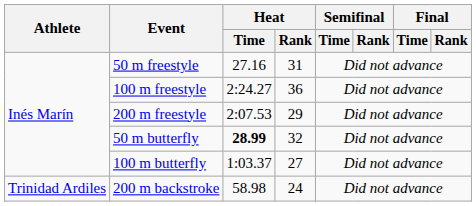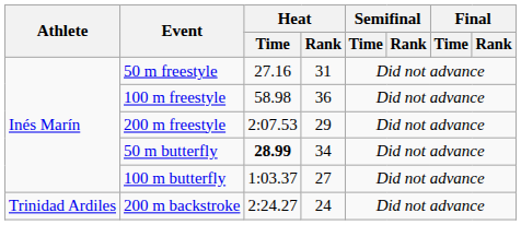 <table class=wikitable style="font-size:90%">
 <tr>
 <th rowspan=2>Athlete</th>
 <th rowspan=2>Event</th>
 <th colspan=2>Heat</th>
 <th colspan=2>Semifinal</th>
 <th colspan=2>Final</th>
 </tr>
 <tr style="font-size:95%">
 <th>Time</th>
 <th>Rank</th>
 <th>Time</th>
 <th>Rank</th>
 <th>Time</th>
 <th>Rank</th>
 </tr>
 <tr align=center>
 <td rowspan=5 align=left><a href='#'>Inés Marín</a></td>
 <td align=left><a href='#'>50 m freestyle</a></td>
 <td>27.16</td>
 <td>31</td>
 <td Colspan=4><em>Did not advance</em></td>
 </tr>
 <tr align=center>
 <td align=left><a href='#'>100 m freestyle</a></td>
-<td>2:24.27</td>
+<td>58.98</td>
 <td>36</td>
 <td Colspan=4><em>Did not advance</em></td>
 </tr>
 <tr align=center>
 <td align=left><a href='#'>200 m freestyle</a></td>
 <td>2:07.53</td>
 <td>29</td>
 <td Colspan=4><em>Did not advance</em></td>
 </tr>
 <tr align=center>
 <td align=left><a href='#'>50 m butterfly</a></td>
 <td><strong>28.99</strong></td>
-<td>32</td>
+<td>34</td>
 <td Colspan=4><em>Did not advance</em></td>
 </tr>
 <tr align=center>
 <td align=left><a href='#'>100 m butterfly</a></td>
 <td>1:03.37</td>
 <td>27</td>
 <td Colspan=4><em>Did not advance</em></td>
 </tr>
 <tr align=center>
 <td align=left><a href='#'>Trinidad Ardiles</a></td>
 <td align=left><a href='#'>200 m backstroke</a></td>
-<td>58.98</td>
+<td>2:24.27</td>
 <td>24</td>
 <td Colspan=4><em>Did not advance</em></td>
 </tr>
 </table>
